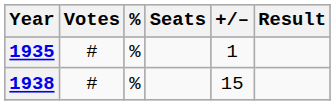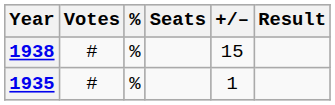 <table class="wikitable" style="text-align:center; font-size:90%">
 <tr>
 <th>Year</th>
 <th>Votes</th>
 <th>%</th>
 <th>Seats</th>
 <th>+/–</th>
 <th>Result</th>
 </tr>
 <tr>
+<th><a href='#'>1938</a></th>
+<td>#</td>
+<td>%</td>
+<td></td>
+<td> 15</td>
+<td></td>
+</tr>
+<tr>
 <th><a href='#'>1935</a></th>
 <td>#</td>
 <td>%</td>
 <td></td>
 <td> 1</td>
 <td></td>
 </tr>
-<tr>
-<th><a href='#'>1938</a></th>
-<td>#</td>
-<td>%</td>
-<td></td>
-<td> 15</td>
-<td></td>
-</tr>
 </table>
